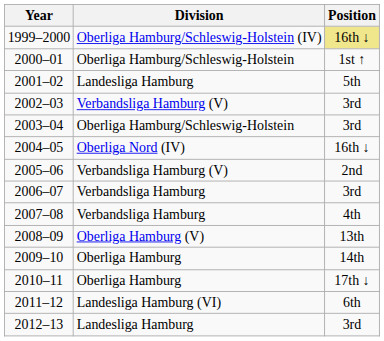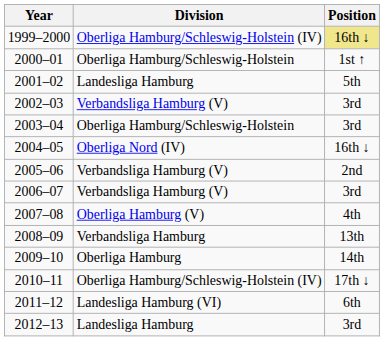 <table class="wikitable">
 <tr>
 <th>Year</th>
 <th>Division</th>
 <th>Position</th>
 </tr>
 <tr align="center">
 <td>1999–2000</td>
 <td align="left"><a href='#'>Oberliga Hamburg/Schleswig-Holstein</a> (IV)</td>
 <td style="background: khaki;">16th ↓</td>
 </tr>
 <tr align="center">
 <td>2000–01</td>
 <td align="left">Oberliga Hamburg/Schleswig-Holstein</td>
 <td>1st ↑</td>
 </tr>
 <tr align="center">
 <td>2001–02</td>
 <td align="left">Landesliga Hamburg</td>
 <td>5th</td>
 </tr>
 <tr align="center">
 <td>2002–03</td>
 <td align="left"><a href='#'>Verbandsliga Hamburg</a> (V)</td>
 <td>3rd</td>
 </tr>
 <tr align="center">
 <td>2003–04</td>
 <td align="left">Oberliga Hamburg/Schleswig-Holstein</td>
 <td>3rd</td>
 </tr>
 <tr align="center">
 <td>2004–05</td>
 <td align="left"><a href='#'>Oberliga Nord</a> (IV)</td>
 <td>16th ↓</td>
 </tr>
 <tr align="center">
 <td>2005–06</td>
 <td align="left">Verbandsliga Hamburg (V)</td>
 <td>2nd</td>
 </tr>
 <tr align="center">
 <td>2006–07</td>
-<td align="left">Verbandsliga Hamburg</td>
+<td align="left">Verbandsliga Hamburg (V)</td>
 <td>3rd</td>
 </tr>
 <tr align="center">
 <td>2007–08</td>
-<td align="left">Verbandsliga Hamburg</td>
+<td align="left"><a href='#'>Oberliga Hamburg</a> (V)</td>
 <td>4th</td>
 </tr>
 <tr align="center">
 <td>2008–09</td>
-<td align="left"><a href='#'>Oberliga Hamburg</a> (V)</td>
+<td align="left">Verbandsliga Hamburg</td>
 <td>13th</td>
 </tr>
 <tr align="center">
 <td>2009–10</td>
 <td align="left">Oberliga Hamburg</td>
 <td>14th</td>
 </tr>
 <tr align="center">
 <td>2010–11</td>
-<td align="left">Oberliga Hamburg</td>
+<td align="left">Oberliga Hamburg/Schleswig-Holstein (IV)</td>
 <td>17th ↓</td>
 </tr>
 <tr align="center">
 <td>2011–12</td>
 <td align="left">Landesliga Hamburg (VI)</td>
 <td>6th</td>
 </tr>
 <tr align="center">
 <td>2012–13</td>
 <td align="left">Landesliga Hamburg</td>
 <td>3rd</td>
 </tr>
 </table>
